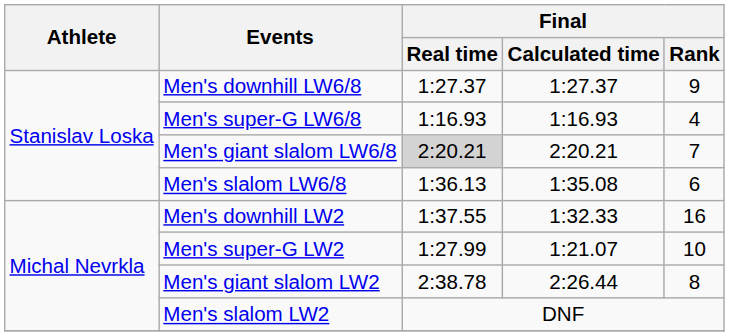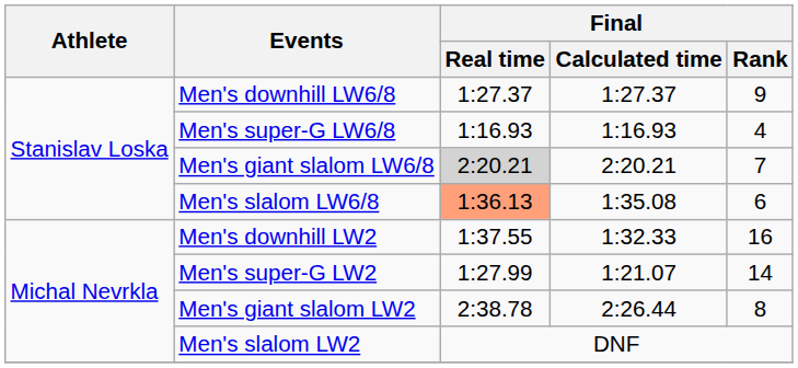 <table class="wikitable" style="font-size:90%">
 <tr>
 <th rowspan="2">Athlete</th>
 <th rowspan="2">Events</th>
 <th colspan="3">Final</th>
 </tr>
 <tr>
 <th>Real time</th>
 <th>Calculated time</th>
 <th>Rank</th>
 </tr>
 <tr>
 <td rowspan="4"><a href='#'>Stanislav Loska</a></td>
 <td><a href='#'>Men's downhill LW6/8</a></td>
 <td align="center">1:27.37</td>
 <td align="center">1:27.37</td>
 <td align="center">9</td>
 </tr>
 <tr>
 <td><a href='#'>Men's super-G LW6/8</a></td>
 <td align="center">1:16.93</td>
 <td align="center">1:16.93</td>
 <td align="center">4</td>
 </tr>
 <tr>
 <td><a href='#'>Men's giant slalom LW6/8</a></td>
 <td align="center" style="background: lightgrey;">2:20.21</td>
 <td align="center">2:20.21</td>
 <td align="center">7</td>
 </tr>
 <tr>
 <td><a href='#'>Men's slalom LW6/8</a></td>
-<td align="center">1:36.13</td>
+<td align="center" style="background: lightsalmon;">1:36.13</td>
 <td align="center">1:35.08</td>
 <td align="center">6</td>
 </tr>
 <tr>
 <td rowspan="4"><a href='#'>Michal Nevrkla</a></td>
 <td><a href='#'>Men's downhill LW2</a></td>
 <td align="center">1:37.55</td>
 <td align="center">1:32.33</td>
 <td align="center">16</td>
 </tr>
 <tr>
 <td><a href='#'>Men's super-G LW2</a></td>
 <td align="center">1:27.99</td>
 <td align="center">1:21.07</td>
-<td align="center">10</td>
+<td align="center">14</td>
 </tr>
 <tr>
 <td><a href='#'>Men's giant slalom LW2</a></td>
 <td align="center">2:38.78</td>
 <td align="center">2:26.44</td>
 <td align="center">8</td>
 </tr>
 <tr>
 <td><a href='#'>Men's slalom LW2</a></td>
 <td align="center" colspan="3">DNF</td>
 </tr>
 <tr>
 </tr>
 </table>
